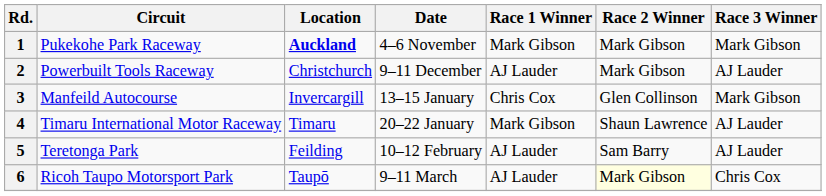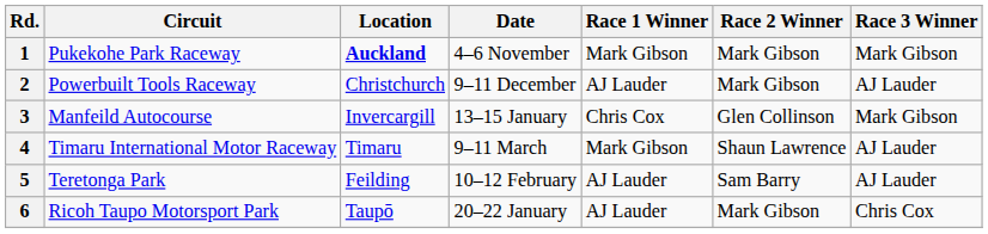 <table class="wikitable" style="font-size: 90%">
 <tr>
 <th>Rd.</th>
 <th>Circuit</th>
 <th>Location</th>
 <th>Date</th>
 <th>Race 1 Winner</th>
 <th>Race 2 Winner</th>
 <th>Race 3 Winner</th>
 </tr>
 <tr>
 <th>1</th>
 <td><a href='#'>Pukekohe Park Raceway</a></td>
 <td><strong><a href='#'>Auckland</a></strong></td>
 <td>4–6 November</td>
 <td>Mark Gibson</td>
 <td>Mark Gibson</td>
 <td>Mark Gibson</td>
 </tr>
 <tr>
 <th>2</th>
 <td><a href='#'>Powerbuilt Tools Raceway</a></td>
 <td><a href='#'>Christchurch</a></td>
 <td>9–11 December</td>
 <td>AJ Lauder</td>
 <td>Mark Gibson</td>
 <td>AJ Lauder</td>
 </tr>
 <tr>
 <th>3</th>
 <td><a href='#'>Manfeild Autocourse</a></td>
 <td><a href='#'>Invercargill</a></td>
 <td>13–15 January</td>
 <td>Chris Cox</td>
 <td>Glen Collinson</td>
 <td>Mark Gibson</td>
 </tr>
 <tr>
 <th>4</th>
 <td><a href='#'>Timaru International Motor Raceway</a></td>
 <td><a href='#'>Timaru</a></td>
-<td>20–22 January</td>
+<td>9–11 March</td>
 <td>Mark Gibson</td>
 <td>Shaun Lawrence</td>
 <td>AJ Lauder</td>
 </tr>
 <tr>
 <th>5</th>
 <td><a href='#'>Teretonga Park</a></td>
 <td><a href='#'>Feilding</a></td>
 <td>10–12 February</td>
 <td>AJ Lauder</td>
 <td>Sam Barry</td>
 <td>AJ Lauder</td>
 </tr>
 <tr>
 <th>6</th>
 <td><a href='#'>Ricoh Taupo Motorsport Park</a></td>
 <td><a href='#'>Taupō</a></td>
-<td>9–11 March</td>
+<td>20–22 January</td>
 <td>AJ Lauder</td>
-<td style="background: lightyellow;">Mark Gibson</td>
+<td>Mark Gibson</td>
 <td>Chris Cox</td>
 </tr>
 <tr>
 </tr>
 </table>
